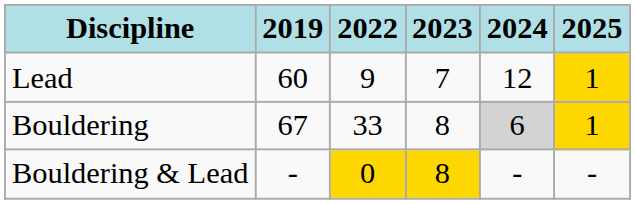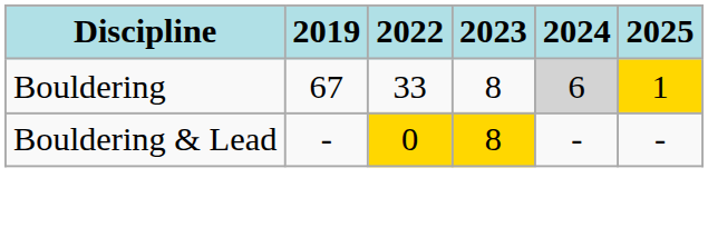 <table class="wikitable" style="text-align: center">
 <tr>
 <th style="background: #b0e0e6">Discipline</th>
 <th style="background: #b0e0e6">2019</th>
 <th style="background: #b0e0e6">2022</th>
 <th style="background: #b0e0e6">2023</th>
 <th style="background: #b0e0e6">2024</th>
 <th style="background: #b0e0e6">2025</th>
-</tr>
-<tr>
-<td align="left">Lead</td>
-<td>60</td>
-<td>9</td>
-<td>7</td>
-<td>12</td>
-<td style="background: gold">1</td>
 </tr>
 <tr>
 <td align="left">Bouldering</td>
 <td>67</td>
 <td>33</td>
 <td>8</td>
 <td style="background: lightgrey;">6</td>
 <td style="background: gold">1</td>
 </tr>
 <tr>
 <td align="left">Bouldering & Lead</td>
 <td>-</td>
 <td style="background: gold">0</td>
 <td style="background: gold">8</td>
 <td>-</td>
 <td>-</td>
 </tr>
 </table>
